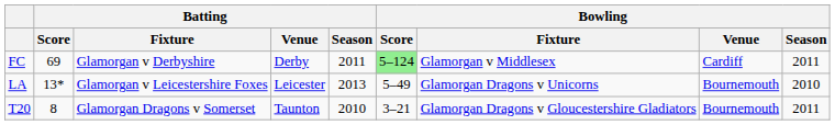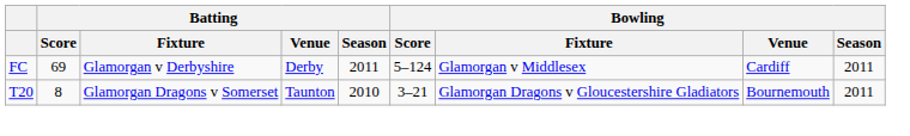 <table class=wikitable style="font-size:90%">
 <tr>
 <th></th>
 <th colspan="4">Batting</th>
 <th colspan="4">Bowling</th>
 </tr>
 <tr>
 <th></th>
 <th>Score</th>
 <th>Fixture</th>
 <th>Venue</th>
 <th>Season</th>
 <th>Score</th>
 <th>Fixture</th>
 <th>Venue</th>
 <th>Season</th>
 </tr>
 <tr>
 <td><a href='#'>FC</a></td>
 <td align="center">69</td>
 <td><a href='#'>Glamorgan</a> v <a href='#'>Derbyshire</a></td>
 <td><a href='#'>Derby</a></td>
 <td align="center">2011</td>
-<td align="center" style="background: lightgreen;">5–124</td>
+<td align="center">5–124</td>
 <td><a href='#'>Glamorgan</a> v <a href='#'>Middlesex</a></td>
 <td><a href='#'>Cardiff</a></td>
 <td align="center">2011</td>
-</tr>
-<tr>
-<td><a href='#'>LA</a></td>
-<td align="center">13*</td>
-<td><a href='#'>Glamorgan</a> v <a href='#'>Leicestershire Foxes</a></td>
-<td><a href='#'>Leicester</a></td>
-<td align="center">2013</td>
-<td align="center">5–49</td>
-<td><a href='#'>Glamorgan Dragons</a> v <a href='#'>Unicorns</a></td>
-<td><a href='#'>Bournemouth</a></td>
-<td align="center">2010</td>
 </tr>
 <tr>
 <td><a href='#'>T20</a></td>
 <td align="center">8</td>
 <td><a href='#'>Glamorgan Dragons</a> v <a href='#'>Somerset</a></td>
 <td><a href='#'>Taunton</a></td>
 <td align="center">2010</td>
 <td align="center">3–21</td>
 <td><a href='#'>Glamorgan Dragons</a> v <a href='#'>Gloucestershire Gladiators</a></td>
 <td><a href='#'>Bournemouth</a></td>
 <td align="center">2011</td>
 </tr>
 </table>
